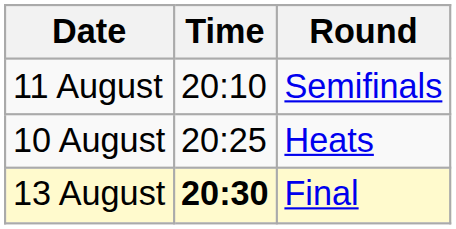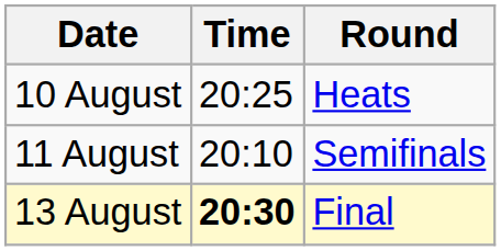 <table class="wikitable">
 <tr>
 <th>Date</th>
 <th>Time</th>
 <th>Round</th>
 </tr>
 <tr>
+<td>10 August</td>
+<td>20:25</td>
+<td><a href='#'>Heats</a></td>
+</tr>
+<tr>
 <td>11 August</td>
 <td>20:10</td>
 <td><a href='#'>Semifinals</a></td>
-</tr>
-<tr>
-<td>10 August</td>
-<td>20:25</td>
-<td><a href='#'>Heats</a></td>
 </tr>
 <tr style=background:lemonchiffon>
 <td>13 August</td>
 <td><strong>20:30</strong></td>
 <td><a href='#'>Final</a></td>
 </tr>
 </table>
